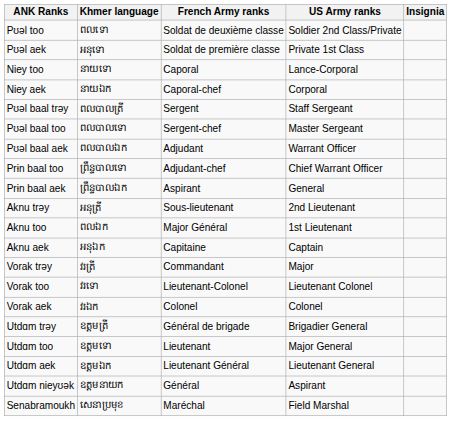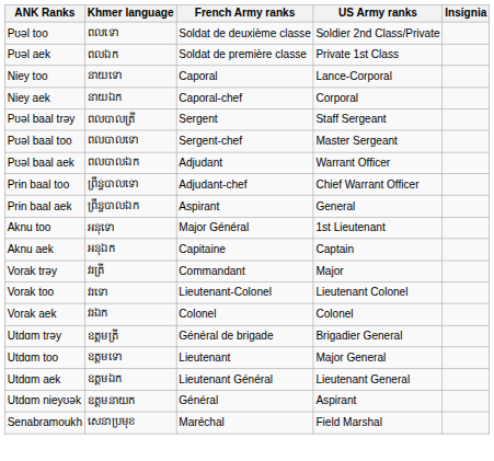 <table class="wikitable">
 <tr>
 <th>ANK Ranks</th>
 <th>Khmer language</th>
 <th>French Army ranks</th>
 <th>US Army ranks</th>
 <th>Insignia</th>
 </tr>
 <tr>
 <td>Pʊəl too</td>
 <td>ពលទោ</td>
 <td>Soldat de deuxième classe</td>
 <td>Soldier 2nd Class/Private</td>
 <td></td>
 </tr>
 <tr>
 <td>Pʊəl aek</td>
-<td>អនុទោ</td>
+<td>ពលឯក</td>
 <td>Soldat de première classe</td>
 <td>Private 1st Class</td>
 <td></td>
 </tr>
 <tr>
 <td>Niey too</td>
 <td>នាយទោ</td>
 <td>Caporal</td>
 <td>Lance-Corporal</td>
 <td></td>
 </tr>
 <tr>
 <td>Niey aek</td>
 <td>នាយឯក</td>
 <td>Caporal-chef</td>
 <td>Corporal</td>
 <td></td>
 </tr>
 <tr>
 <td>Pʊəl baal trəy</td>
 <td>ពលបាលត្រី</td>
 <td>Sergent</td>
 <td>Staff Sergeant</td>
 <td></td>
 </tr>
 <tr>
 <td>Pʊəl baal too</td>
 <td>ពលបាលទោ</td>
 <td>Sergent-chef</td>
 <td>Master Sergeant</td>
 <td></td>
 </tr>
 <tr>
 <td>Pʊəl baal aek</td>
 <td>ពលបាលឯក</td>
 <td>Adjudant</td>
 <td>Warrant Officer</td>
 <td></td>
 </tr>
 <tr>
 <td>Prɨn baal too</td>
 <td>ព្រឹន្ទបាលទោ</td>
 <td>Adjudant-chef</td>
 <td>Chief Warrant Officer</td>
 <td></td>
 </tr>
 <tr>
 <td>Prɨn baal aek</td>
 <td>ព្រឹន្ទបាលឯក</td>
 <td>Aspirant</td>
 <td>General</td>
 <td></td>
 </tr>
 <tr>
-<td>Aknu trəy</td>
-<td>អនុត្រី</td>
-<td>Sous-lieutenant</td>
-<td>2nd Lieutenant</td>
-<td></td>
-</tr>
-<tr>
 <td>Aknu too</td>
-<td>ពលឯក</td>
+<td>អនុទោ</td>
 <td>Major Général</td>
 <td>1st Lieutenant</td>
 <td></td>
 </tr>
 <tr>
 <td>Aknu aek</td>
 <td>អនុឯក</td>
 <td>Capitaine</td>
 <td>Captain</td>
 <td></td>
 </tr>
 <tr>
 <td>Vorak trəy</td>
 <td>វរត្រី</td>
 <td>Commandant</td>
 <td>Major</td>
 <td></td>
 </tr>
 <tr>
 <td>Vorak too</td>
 <td>វរទោ</td>
 <td>Lieutenant-Colonel</td>
 <td>Lieutenant Colonel</td>
 <td></td>
 </tr>
 <tr>
 <td>Vorak aek</td>
 <td>វរឯក</td>
 <td>Colonel</td>
 <td>Colonel</td>
 <td></td>
 </tr>
 <tr>
 <td>Utdɑm trəy</td>
 <td>ឧត្តមត្រី</td>
 <td>Général de brigade</td>
 <td>Brigadier General</td>
 <td></td>
 </tr>
 <tr>
 <td>Utdɑm too</td>
 <td>ឧត្តមទោ</td>
 <td>Lieutenant</td>
 <td>Major General</td>
 <td></td>
 </tr>
 <tr>
 <td>Utdɑm aek</td>
 <td>ឧត្តមឯក</td>
 <td>Lieutenant Général</td>
 <td>Lieutenant General</td>
 <td></td>
 </tr>
 <tr>
 <td>Utdɑm nieyʊək</td>
 <td>ឧត្តមនាយក</td>
 <td>Général</td>
 <td>Aspirant</td>
 <td></td>
 </tr>
 <tr>
 <td>Senabramoukh</td>
 <td>សេនាប្រមុខ</td>
 <td>Maréchal</td>
 <td>Field Marshal</td>
 <td></td>
 </tr>
 </table>
